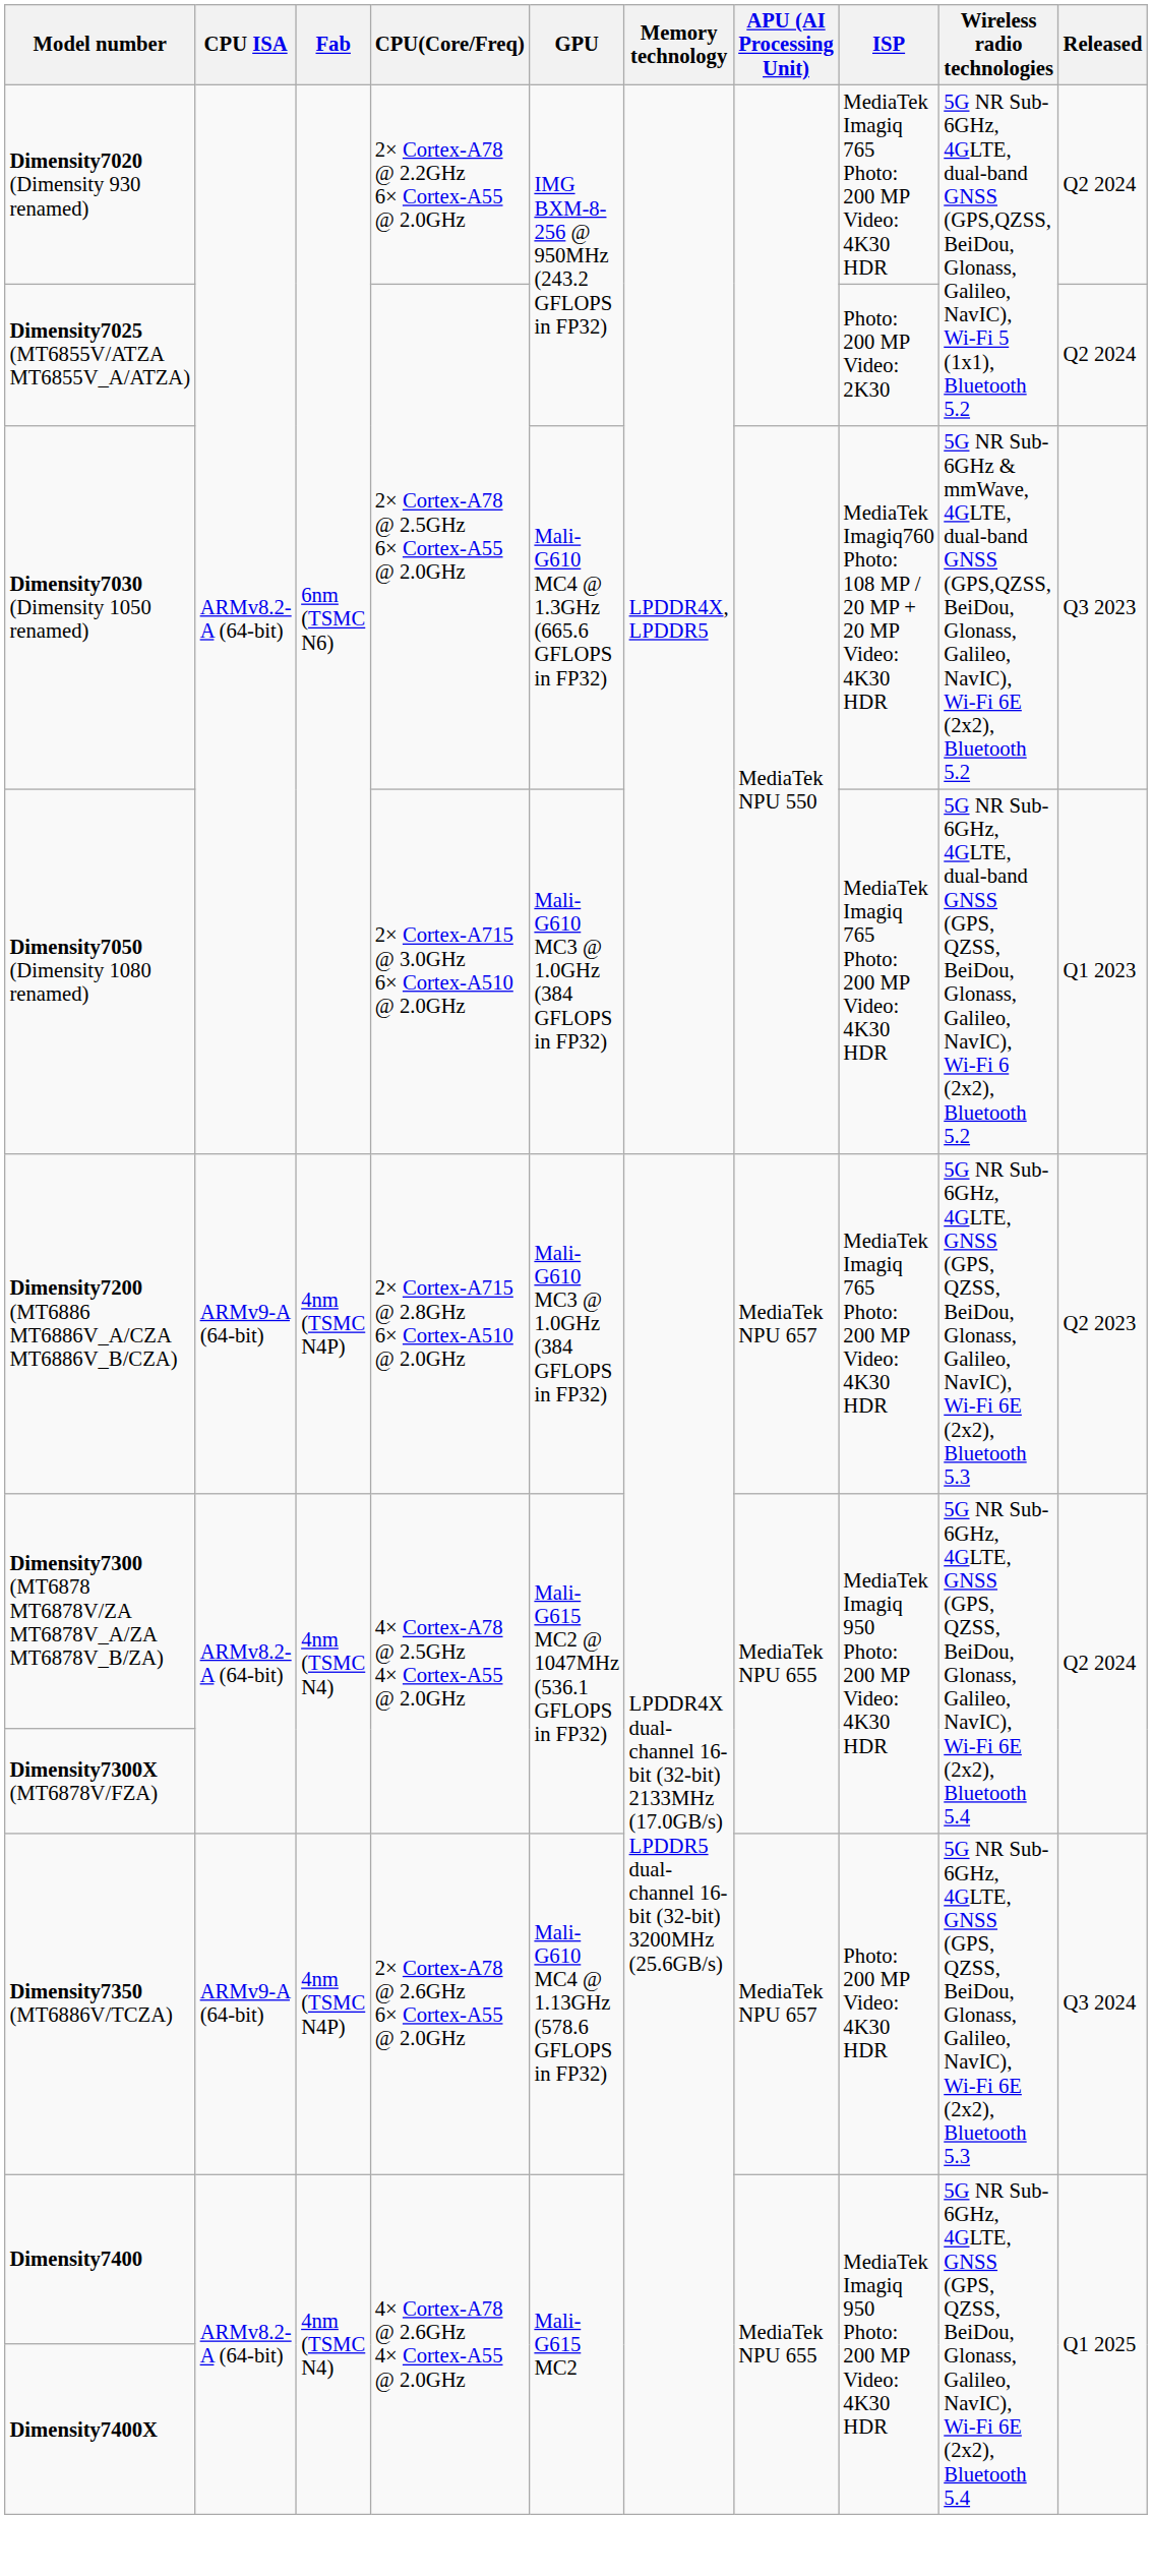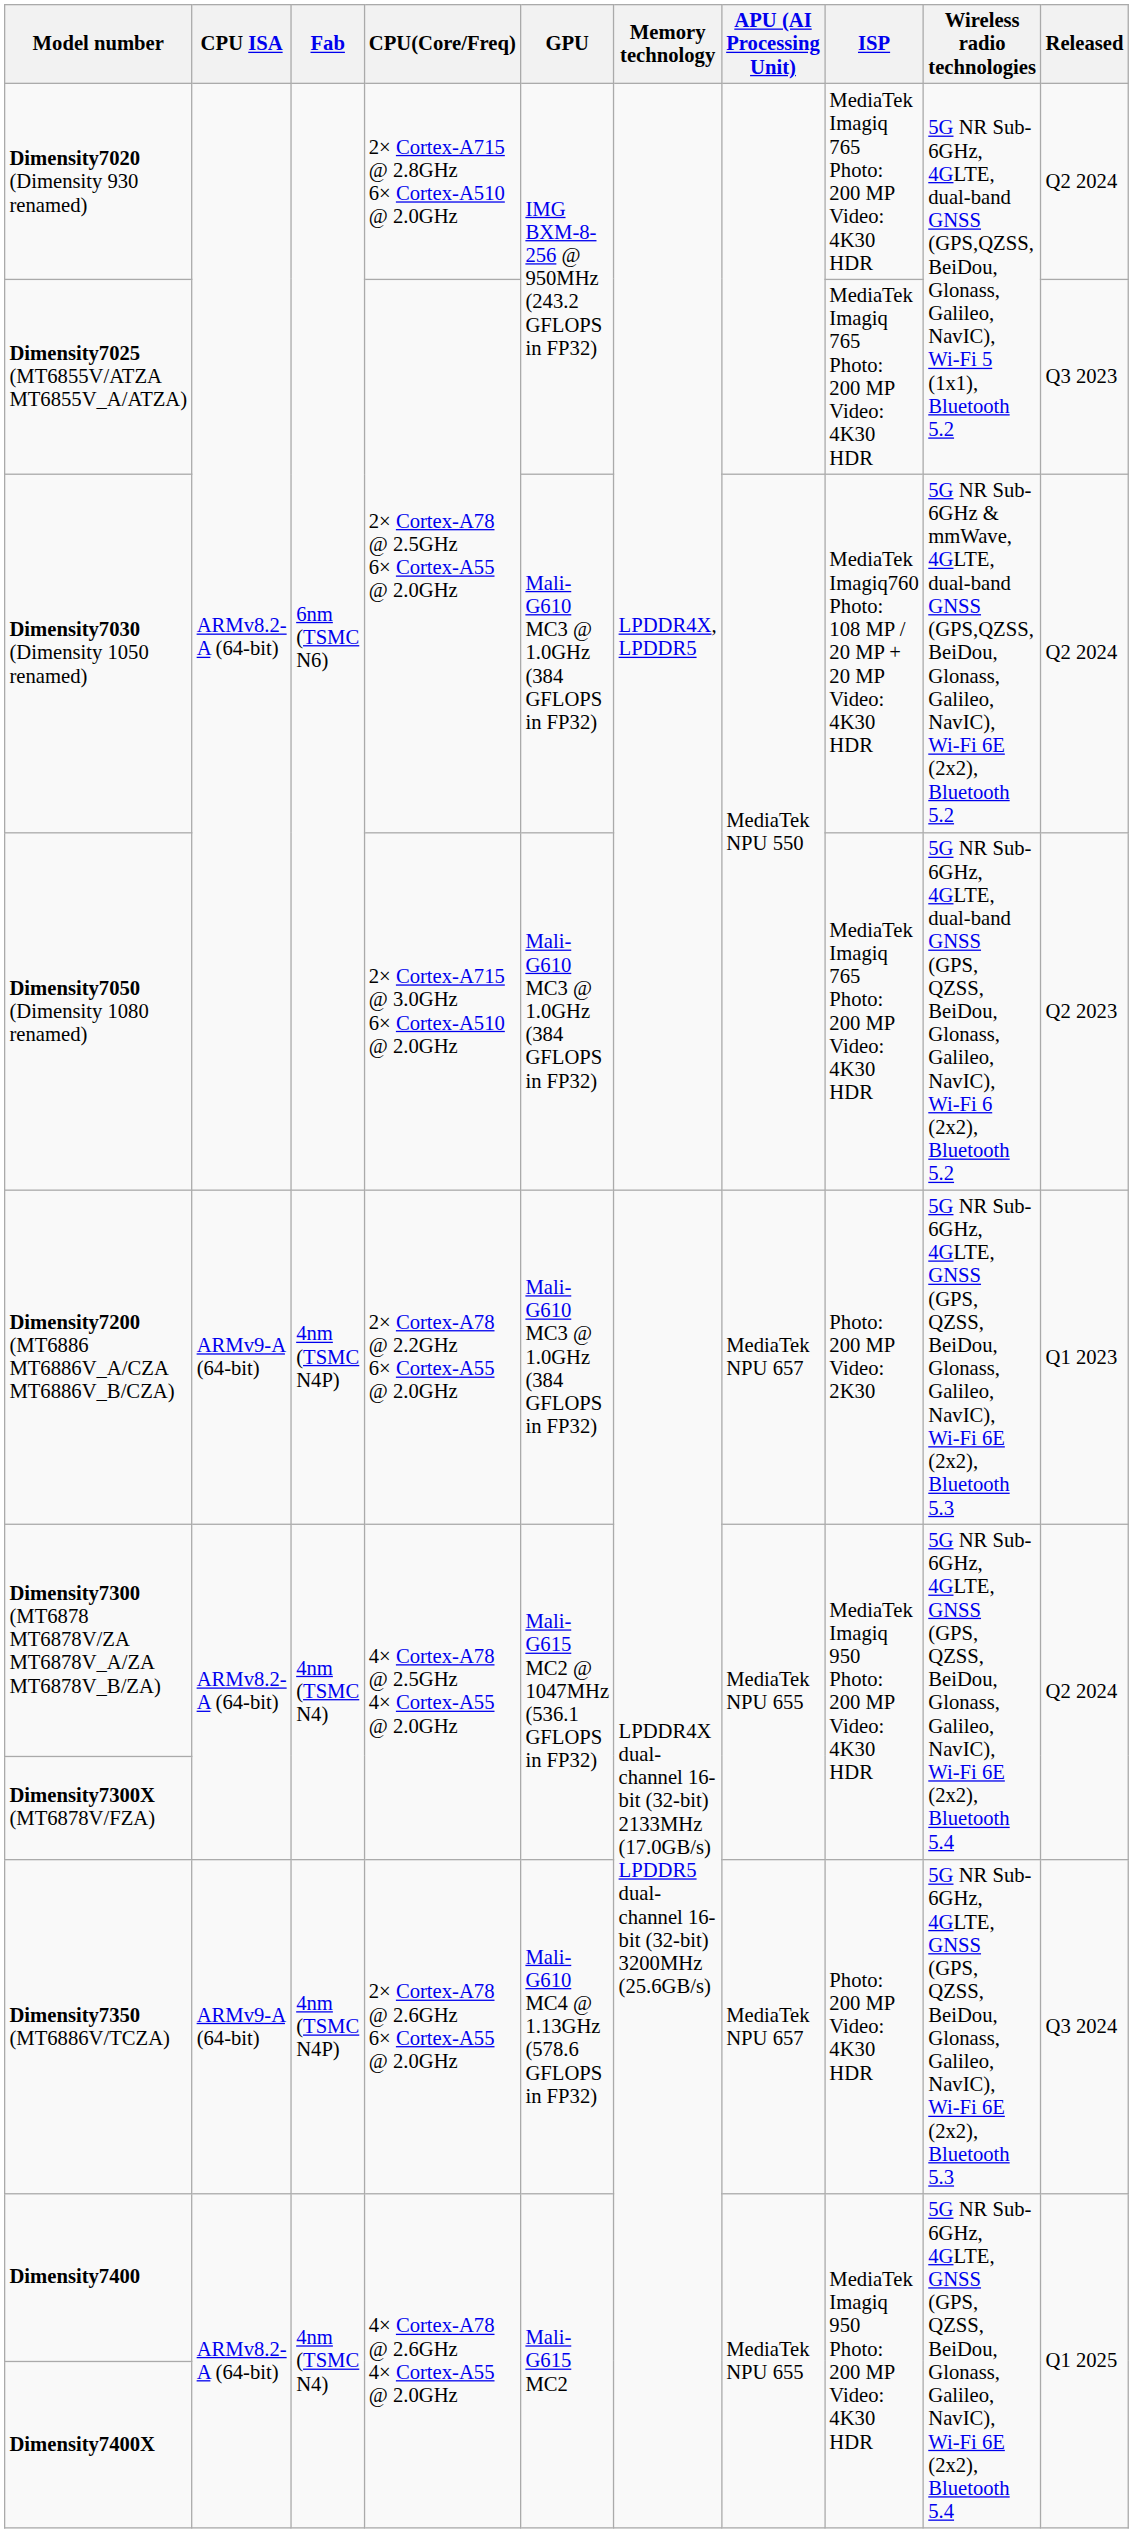 <table class="wikitable">
 <tr>
 <th>Model number</th>
 <th>CPU <a href='#'>ISA</a></th>
 <th><a href='#'>Fab</a></th>
 <th>CPU(Core/Freq)</th>
 <th>GPU</th>
 <th>Memory <br>technology</th>
 <th><a href='#'>APU (AI <br>Processing <br>Unit)</a></th>
 <th><a href='#'>ISP</a></th>
 <th>Wireless radio <br>technologies</th>
 <th>Released</th>
 </tr>
 <tr>
 <td><b>Dimensity7020</b><br>(Dimensity 930 <br>renamed)</td>
 <td rowspan=4><a href='#'>ARMv8.2-A</a> (64-bit)</td>
 <td rowspan=4><a href='#'>6nm</a> (<a href='#'>TSMC</a> N6)</td>
-<td>2× <a href='#'>Cortex-A78</a> @ 2.2GHz<br>6× <a href='#'>Cortex-A55</a> @ 2.0GHz</td>
+<td>2× <a href='#'>Cortex-A715</a> @ 2.8GHz<br>6× <a href='#'>Cortex-A510</a> @ 2.0GHz</td>
 <td rowspan=2><a href='#'>IMG BXM-8-256</a> @ 950MHz<br>(243.2 GFLOPS in FP32)</td>
 <td rowspan=4><a href='#'>LPDDR4X</a>, <br><a href='#'>LPDDR5</a></td>
 <td rowspan=2></td>
 <td>MediaTek Imagiq 765<br>Photo: 200 MP<br>Video: 4K30 HDR</td>
 <td rowspan=2><a href='#'>5G</a> NR Sub-6GHz, <a href='#'>4G</a>LTE, dual-band <a href='#'>GNSS</a><br>(GPS,QZSS, BeiDou, Glonass, Galileo, NavIC), <br><a href='#'>Wi-Fi 5</a> (1x1), <a href='#'>Bluetooth 5.2</a></td>
 <td>Q2 2024</td>
 </tr>
 <tr>
 <td><b>Dimensity7025</b><br>(MT6855V/ATZA<br>MT6855V_A/ATZA)</td>
 <td rowspan=2>2× <a href='#'>Cortex-A78</a> @ 2.5GHz<br>6× <a href='#'>Cortex-A55</a> @ 2.0GHz</td>
-<td>Photo: 200 MP<br>Video: 2K30</td>
-<td>Q2 2024</td>
+<td>MediaTek Imagiq 765<br>Photo: 200 MP<br>Video: 4K30 HDR</td>
+<td>Q3 2023</td>
 </tr>
 <tr>
 <td><b>Dimensity7030</b><br>(Dimensity 1050 <br>renamed)</td>
-<td><a href='#'>Mali-G610</a> MC4 @ 1.3GHz<br>(665.6 GFLOPS in FP32)</td>
+<td><a href='#'>Mali-G610</a> MC3 @ 1.0GHz <br>(384 GFLOPS in FP32)</td>
 <td rowspan="2">MediaTek NPU 550</td>
 <td>MediaTek Imagiq760<br>Photo: 108 MP / 20 MP + 20 MP<br>Video: 4K30 HDR</td>
 <td><a href='#'>5G</a> NR Sub-6GHz & mmWave, <a href='#'>4G</a>LTE, dual-band <a href='#'>GNSS</a><br>(GPS,QZSS, BeiDou, Glonass, Galileo, NavIC), <br><a href='#'>Wi-Fi 6E</a> (2x2), <a href='#'>Bluetooth 5.2</a></td>
-<td>Q3 2023</td>
+<td>Q2 2024</td>
 </tr>
 <tr>
 <td><b>Dimensity7050</b><br>(Dimensity 1080 <br>renamed)</td>
 <td>2× <a href='#'>Cortex-A715</a> @ 3.0GHz<br>6× <a href='#'>Cortex-A510</a> @ 2.0GHz</td>
 <td><a href='#'>Mali-G610</a> MC3 @ 1.0GHz <br>(384 GFLOPS in FP32)</td>
 <td>MediaTek Imagiq 765<br>Photo: 200 MP<br>Video: 4K30 HDR</td>
 <td><a href='#'>5G</a> NR Sub-6GHz, <a href='#'>4G</a>LTE, dual-band <a href='#'>GNSS</a><br>(GPS, QZSS, BeiDou, Glonass, Galileo, NavIC), <br><a href='#'>Wi-Fi 6</a> (2x2), <a href='#'>Bluetooth 5.2</a></td>
-<td>Q1 2023</td>
+<td>Q2 2023</td>
 </tr>
 <tr>
 <td><b>Dimensity7200</b><br>(MT6886 <br>MT6886V_A/CZA <br>MT6886V_B/CZA)</td>
 <td><a href='#'>ARMv9-A</a> (64-bit)</td>
 <td><a href='#'>4nm</a> (<a href='#'>TSMC</a> N4P)</td>
-<td>2× <a href='#'>Cortex-A715</a> @ 2.8GHz<br>6× <a href='#'>Cortex-A510</a> @ 2.0GHz</td>
+<td>2× <a href='#'>Cortex-A78</a> @ 2.2GHz<br>6× <a href='#'>Cortex-A55</a> @ 2.0GHz</td>
 <td><a href='#'>Mali-G610</a> MC3 @ 1.0GHz <br>(384 GFLOPS in FP32)</td>
 <td rowspan=6>LPDDR4X dual-channel 16-bit (32-bit)<br>2133MHz (17.0GB/s)<br><a href='#'>LPDDR5</a> dual-channel 16-bit (32-bit)<br>3200MHz (25.6GB/s)</td>
 <td>MediaTek NPU 657</td>
-<td>MediaTek Imagiq 765<br>Photo: 200 MP<br>Video: 4K30 HDR</td>
+<td>Photo: 200 MP<br>Video: 2K30</td>
 <td><a href='#'>5G</a> NR Sub-6GHz, <a href='#'>4G</a>LTE, <a href='#'>GNSS</a> <br>(GPS, QZSS, BeiDou, Glonass, Galileo, NavIC), <br><a href='#'>Wi-Fi 6E</a> (2x2), <a href='#'>Bluetooth 5.3</a></td>
-<td>Q2 2023</td>
+<td>Q1 2023</td>
 </tr>
 <tr>
 <td><b>Dimensity7300</b><br>(MT6878 <br>MT6878V/ZA <br>MT6878V_A/ZA <br>MT6878V_B/ZA)</td>
 <td rowspan=2><a href='#'>ARMv8.2-A</a> (64-bit)</td>
 <td rowspan=2><a href='#'>4nm</a> (<a href='#'>TSMC</a> N4)</td>
 <td rowspan=2>4× <a href='#'>Cortex-A78</a> @ 2.5GHz<br>4× <a href='#'>Cortex-A55</a> @ 2.0GHz</td>
 <td rowspan=2><a href='#'>Mali-G615</a> MC2 @ 1047MHz<br>(536.1 GFLOPS in FP32)</td>
 <td rowspan=2>MediaTek NPU 655</td>
 <td rowspan=2>MediaTek Imagiq 950<br>Photo: 200 MP<br>Video: 4K30 HDR</td>
 <td rowspan=2><a href='#'>5G</a> NR Sub-6GHz, <a href='#'>4G</a>LTE, <a href='#'>GNSS</a> <br>(GPS, QZSS, BeiDou, Glonass, Galileo, NavIC), <br><a href='#'>Wi-Fi 6E</a> (2x2), <a href='#'>Bluetooth 5.4</a></td>
 <td rowspan=2>Q2 2024</td>
 </tr>
 <tr>
 <td><b>Dimensity7300X</b><br>(MT6878V/FZA)</td>
 </tr>
 <tr>
 <td><b>Dimensity7350</b><br>(MT6886V/TCZA)</td>
 <td><a href='#'>ARMv9-A</a> (64-bit)</td>
 <td><a href='#'>4nm</a> (<a href='#'>TSMC</a> N4P)</td>
 <td>2× <a href='#'> Cortex-A78</a> @ 2.6GHz<br>6× <a href='#'>Cortex-A55</a> @ 2.0GHz</td>
 <td><a href='#'>Mali-G610</a> MC4 @ 1.13GHz<br>(578.6 GFLOPS in FP32)</td>
 <td>MediaTek NPU 657</td>
 <td>Photo: 200 MP<br>Video: 4K30 HDR</td>
 <td><a href='#'>5G</a> NR Sub-6GHz, <a href='#'>4G</a>LTE, <a href='#'>GNSS</a> <br>(GPS, QZSS, BeiDou, Glonass, Galileo, NavIC), <br><a href='#'>Wi-Fi 6E</a> (2x2), <a href='#'>Bluetooth 5.3</a></td>
 <td>Q3 2024</td>
 </tr>
 <tr>
 <td><b>Dimensity7400</b></td>
 <td rowspan=2><a href='#'>ARMv8.2-A</a> (64-bit)</td>
 <td rowspan=2><a href='#'>4nm</a> (<a href='#'>TSMC</a> N4)</td>
 <td rowspan=2>4× <a href='#'>Cortex-A78</a> @ 2.6GHz<br>4× <a href='#'>Cortex-A55</a> @ 2.0GHz</td>
 <td rowspan=2><a href='#'>Mali-G615</a> MC2</td>
 <td rowspan=2>MediaTek NPU 655</td>
 <td rowspan=2>MediaTek Imagiq 950<br>Photo: 200 MP<br>Video: 4K30 HDR</td>
 <td rowspan=2><a href='#'>5G</a> NR Sub-6GHz, <a href='#'>4G</a>LTE, <a href='#'>GNSS</a> <br>(GPS, QZSS, BeiDou, Glonass, Galileo, NavIC), <br><a href='#'>Wi-Fi 6E</a> (2x2), <a href='#'>Bluetooth 5.4</a></td>
 <td rowspan=2>Q1 2025</td>
 </tr>
 <tr>
 <td><b>Dimensity7400X</b></td>
 </tr>
 </table>
